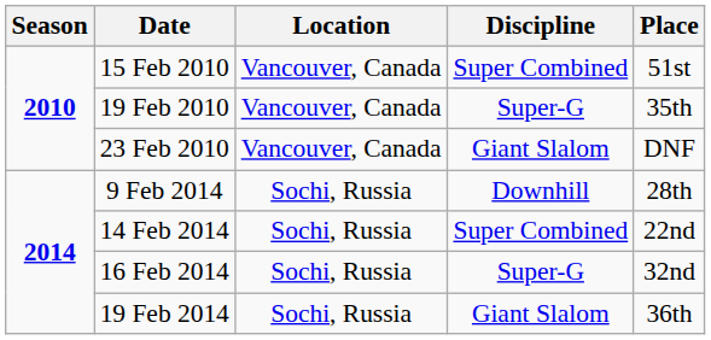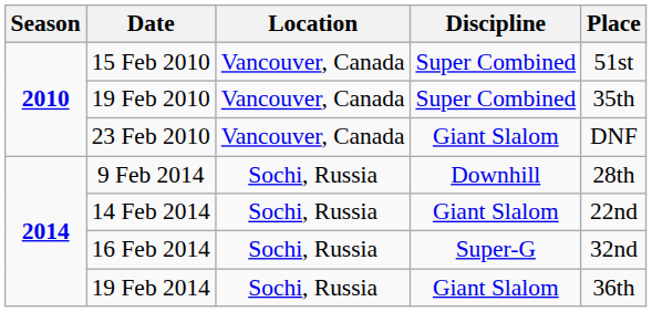 <table class="wikitable sortable">
 <tr>
 <th>Season</th>
 <th>Date</th>
 <th>Location</th>
 <th>Discipline</th>
 <th>Place</th>
 </tr>
 <tr align=center>
 <td center rowspan=3><strong><a href='#'>2010</a></strong></td>
 <td>15 Feb 2010</td>
 <td> <a href='#'>Vancouver</a>, Canada</td>
 <td><a href='#'>Super Combined</a></td>
 <td>51st</td>
 </tr>
 <tr align=center>
 <td>19 Feb 2010</td>
 <td> <a href='#'>Vancouver</a>, Canada</td>
-<td><a href='#'>Super-G</a></td>
+<td><a href='#'>Super Combined</a></td>
 <td>35th</td>
 </tr>
 <tr align=center>
 <td>23 Feb 2010</td>
 <td> <a href='#'>Vancouver</a>, Canada</td>
 <td><a href='#'>Giant Slalom</a></td>
 <td>DNF</td>
 </tr>
 <tr align=center>
 <td center rowspan=4><strong><a href='#'>2014</a></strong></td>
 <td>9 Feb 2014</td>
 <td> <a href='#'>Sochi</a>, Russia</td>
 <td><a href='#'>Downhill</a></td>
 <td>28th</td>
 </tr>
 <tr align=center>
 <td>14 Feb 2014</td>
 <td> <a href='#'>Sochi</a>, Russia</td>
-<td><a href='#'>Super Combined</a></td>
+<td><a href='#'>Giant Slalom</a></td>
 <td>22nd</td>
 </tr>
 <tr align=center>
 <td>16 Feb 2014</td>
 <td> <a href='#'>Sochi</a>, Russia</td>
 <td><a href='#'>Super-G</a></td>
 <td>32nd</td>
 </tr>
 <tr align=center>
 <td>19 Feb 2014</td>
 <td> <a href='#'>Sochi</a>, Russia</td>
 <td><a href='#'>Giant Slalom</a></td>
 <td>36th</td>
 </tr>
 </table>
